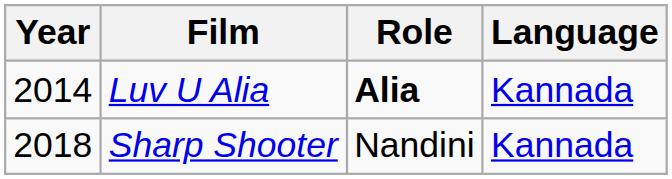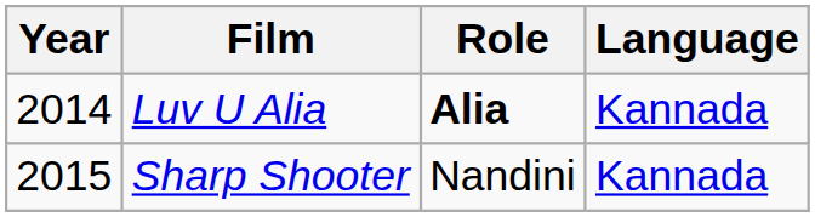 <table class="wikitable">
 <tr>
 <th>Year</th>
 <th>Film</th>
 <th>Role</th>
 <th>Language</th>
 </tr>
 <tr>
 <td>2014</td>
 <td><em><a href='#'>Luv U Alia</a></em></td>
 <td><strong>Alia</strong></td>
 <td><a href='#'>Kannada</a></td>
 </tr>
 <tr>
-<td>2018</td>
+<td>2015</td>
 <td><em><a href='#'>Sharp Shooter</a></em></td>
 <td>Nandini</td>
 <td><a href='#'>Kannada</a></td>
 </tr>
 </table>
